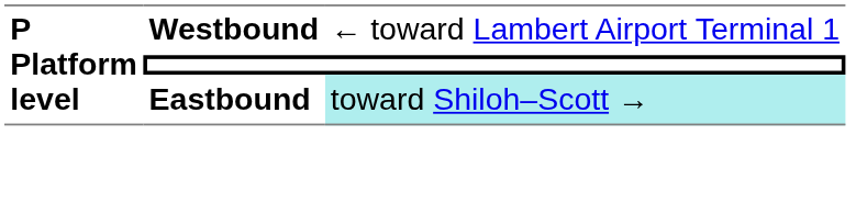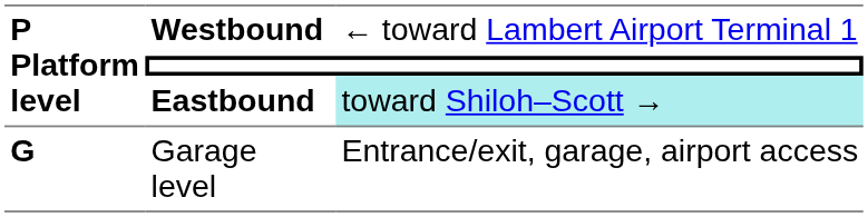 <table border="0" cellspacing="0" cellpadding="3" table>
 <tr>
 <td rowspan="3" style="border-top:solid 1px gray;border-bottom:solid 1px gray" width="50" valign="top"><strong>P <br>Platform level</strong></td>
 <td style="border-top:solid 1px gray"><strong>Westbound</strong></td>
 <td style="border-top:solid 1px gray">←  toward <a href='#'>Lambert Airport Terminal 1</a> </td>
 </tr>
 <tr>
 <td colspan=2 style="border-top:solid 2px black;border-right:solid 2px black;border-left:solid 2px black;border-bottom:solid 2px black;text-align:center"></td>
 </tr>
 <tr>
 <td style="border-bottom:solid 1px gray"><strong>Eastbound</strong></td>
 <td style="background: paleturquoise; border-bottom:solid 1px gray">  toward <a href='#'>Shiloh–Scott</a>  →</td>
 </tr>
+<tr>
+<td style="border-bottom:solid 1px gray" width=50 valign=top><strong>G</strong></td>
+<td style="border-bottom:solid 1px gray" width=90 valign=top>Garage level</td>
+<td style="border-bottom:solid 1px gray" valign=top>Entrance/exit, garage, airport access</td>
+</tr>
 </table>
